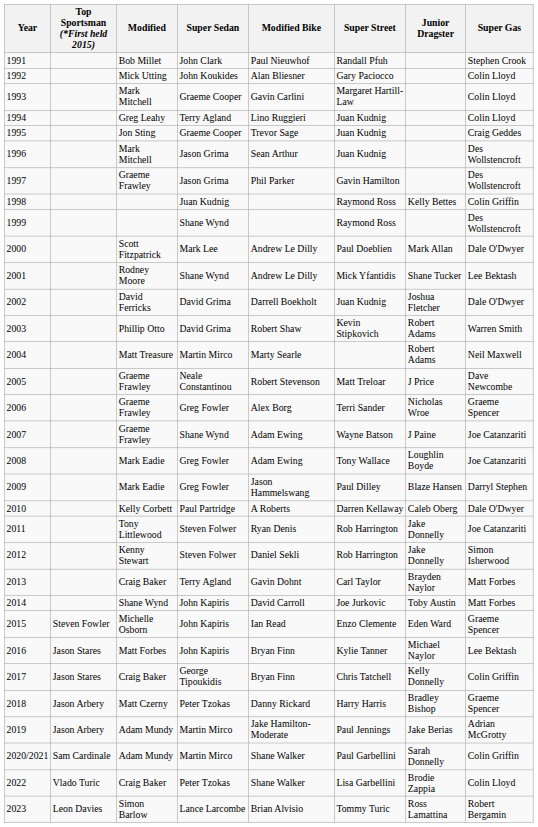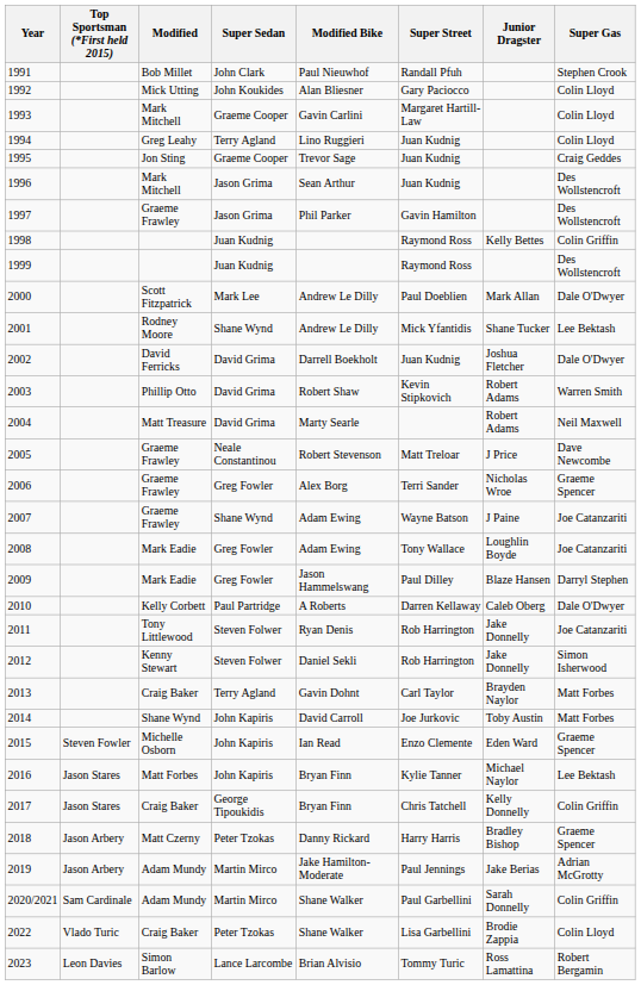 <table class="wikitable">
 <tr>
 <th>Year</th>
 <th><strong>Top Sportsman</strong><br><em>(*First held 2015)</em></th>
 <th><strong>Modified</strong></th>
 <th><strong>Super Sedan</strong></th>
 <th><strong>Modified Bike</strong></th>
 <th><strong>Super Street</strong></th>
 <th><strong>Junior Dragster</strong></th>
 <th>Super Gas</th>
 </tr>
 <tr>
 <td>1991</td>
 <td></td>
 <td>Bob Millet</td>
 <td>John Clark</td>
 <td>Paul Nieuwhof</td>
 <td>Randall Pfuh</td>
 <td></td>
 <td>Stephen Crook</td>
 </tr>
 <tr>
 <td>1992</td>
 <td></td>
 <td>Mick Utting</td>
 <td>John Koukides</td>
 <td>Alan Bliesner</td>
 <td>Gary Paciocco</td>
 <td></td>
 <td>Colin Lloyd</td>
 </tr>
 <tr>
 <td>1993</td>
 <td></td>
 <td>Mark Mitchell</td>
 <td>Graeme Cooper</td>
 <td>Gavin Carlini</td>
 <td>Margaret Hartill-Law</td>
 <td></td>
 <td>Colin Lloyd</td>
 </tr>
 <tr>
 <td>1994</td>
 <td></td>
 <td>Greg Leahy</td>
 <td>Terry Agland</td>
 <td>Lino Ruggieri</td>
 <td>Juan Kudnig</td>
 <td></td>
 <td>Colin Lloyd</td>
 </tr>
 <tr>
 <td>1995</td>
 <td></td>
 <td>Jon Sting</td>
 <td>Graeme Cooper</td>
 <td>Trevor Sage</td>
 <td>Juan Kudnig</td>
 <td></td>
 <td>Craig Geddes</td>
 </tr>
 <tr>
 <td>1996</td>
 <td></td>
 <td>Mark Mitchell</td>
 <td>Jason Grima</td>
 <td>Sean Arthur</td>
 <td>Juan Kudnig</td>
 <td></td>
 <td>Des Wollstencroft</td>
 </tr>
 <tr>
 <td>1997</td>
 <td></td>
 <td>Graeme Frawley</td>
 <td>Jason Grima</td>
 <td>Phil Parker</td>
 <td>Gavin Hamilton</td>
 <td></td>
 <td>Des Wollstencroft</td>
 </tr>
 <tr>
 <td>1998</td>
 <td></td>
 <td></td>
 <td>Juan Kudnig</td>
 <td></td>
 <td>Raymond Ross</td>
 <td>Kelly Bettes</td>
 <td>Colin Griffin</td>
 </tr>
 <tr>
 <td>1999</td>
 <td></td>
 <td></td>
-<td>Shane Wynd</td>
+<td>Juan Kudnig</td>
 <td></td>
 <td>Raymond Ross</td>
 <td></td>
 <td>Des Wollstencroft</td>
 </tr>
 <tr>
 <td>2000</td>
 <td></td>
 <td>Scott Fitzpatrick</td>
 <td>Mark Lee</td>
 <td>Andrew Le Dilly</td>
 <td>Paul Doeblien</td>
 <td>Mark Allan</td>
 <td>Dale O'Dwyer</td>
 </tr>
 <tr>
 <td>2001</td>
 <td></td>
 <td>Rodney Moore</td>
 <td>Shane Wynd</td>
 <td>Andrew Le Dilly</td>
 <td>Mick Yfantidis</td>
 <td>Shane Tucker</td>
 <td>Lee Bektash</td>
 </tr>
 <tr>
 <td>2002</td>
 <td></td>
 <td>David Ferricks</td>
 <td>David Grima</td>
 <td>Darrell Boekholt</td>
 <td>Juan Kudnig</td>
 <td>Joshua Fletcher</td>
 <td>Dale O'Dwyer</td>
 </tr>
 <tr>
 <td>2003</td>
 <td></td>
 <td>Phillip Otto</td>
 <td>David Grima</td>
 <td>Robert Shaw</td>
 <td>Kevin Stipkovich</td>
 <td>Robert Adams</td>
 <td>Warren Smith</td>
 </tr>
 <tr>
 <td>2004</td>
 <td></td>
 <td>Matt Treasure</td>
-<td>Martin Mirco</td>
+<td>David Grima</td>
 <td>Marty Searle</td>
 <td></td>
 <td>Robert Adams</td>
 <td>Neil Maxwell</td>
 </tr>
 <tr>
 <td>2005</td>
 <td></td>
 <td>Graeme Frawley</td>
 <td>Neale Constantinou</td>
 <td>Robert Stevenson</td>
 <td>Matt Treloar</td>
 <td>J Price</td>
 <td>Dave Newcombe</td>
 </tr>
 <tr>
 <td>2006</td>
 <td></td>
 <td>Graeme Frawley</td>
 <td>Greg Fowler</td>
 <td>Alex Borg</td>
 <td>Terri Sander</td>
 <td>Nicholas Wroe</td>
 <td>Graeme Spencer</td>
 </tr>
 <tr>
 <td>2007</td>
 <td></td>
 <td>Graeme Frawley</td>
 <td>Shane Wynd</td>
 <td>Adam Ewing</td>
 <td>Wayne Batson</td>
 <td>J Paine</td>
 <td>Joe Catanzariti</td>
 </tr>
 <tr>
 <td>2008</td>
 <td></td>
 <td>Mark Eadie</td>
 <td>Greg Fowler</td>
 <td>Adam Ewing</td>
 <td>Tony Wallace</td>
 <td>Loughlin Boyde</td>
 <td>Joe Catanzariti</td>
 </tr>
 <tr>
 <td>2009</td>
 <td></td>
 <td>Mark Eadie</td>
 <td>Greg Fowler</td>
 <td>Jason Hammelswang</td>
 <td>Paul Dilley</td>
 <td>Blaze Hansen</td>
 <td>Darryl Stephen</td>
 </tr>
 <tr>
 <td>2010</td>
 <td></td>
 <td>Kelly Corbett</td>
 <td>Paul Partridge</td>
 <td>A Roberts</td>
 <td>Darren Kellaway</td>
 <td>Caleb Oberg</td>
 <td>Dale O'Dwyer</td>
 </tr>
 <tr>
 <td>2011</td>
 <td></td>
 <td>Tony Littlewood</td>
 <td>Steven Folwer</td>
 <td>Ryan Denis</td>
 <td>Rob Harrington</td>
 <td>Jake Donnelly</td>
 <td>Joe Catanzariti</td>
 </tr>
 <tr>
 <td>2012</td>
 <td></td>
 <td>Kenny Stewart</td>
 <td>Steven Folwer</td>
 <td>Daniel Sekli</td>
 <td>Rob Harrington</td>
 <td>Jake Donnelly</td>
 <td>Simon Isherwood</td>
 </tr>
 <tr>
 <td>2013</td>
 <td></td>
 <td>Craig Baker</td>
 <td>Terry Agland</td>
 <td>Gavin Dohnt</td>
 <td>Carl Taylor</td>
 <td>Brayden Naylor</td>
 <td>Matt Forbes</td>
 </tr>
 <tr>
 <td>2014</td>
 <td></td>
 <td>Shane Wynd</td>
 <td>John Kapiris</td>
 <td>David Carroll</td>
 <td>Joe Jurkovic</td>
 <td>Toby Austin</td>
 <td>Matt Forbes</td>
 </tr>
 <tr>
 <td>2015</td>
 <td>Steven Fowler</td>
 <td>Michelle Osborn</td>
 <td>John Kapiris</td>
 <td>Ian Read</td>
 <td>Enzo Clemente</td>
 <td>Eden Ward</td>
 <td>Graeme Spencer</td>
 </tr>
 <tr>
 <td>2016</td>
 <td>Jason Stares</td>
 <td>Matt Forbes</td>
 <td>John Kapiris</td>
 <td>Bryan Finn</td>
 <td>Kylie Tanner</td>
 <td>Michael Naylor</td>
 <td>Lee Bektash</td>
 </tr>
 <tr>
 <td>2017</td>
 <td>Jason Stares</td>
 <td>Craig Baker</td>
 <td>George Tipoukidis</td>
 <td>Bryan Finn</td>
 <td>Chris Tatchell</td>
 <td>Kelly Donnelly</td>
 <td>Colin Griffin</td>
 </tr>
 <tr>
 <td>2018</td>
 <td>Jason Arbery</td>
 <td>Matt Czerny</td>
 <td>Peter Tzokas</td>
 <td>Danny Rickard</td>
 <td>Harry Harris</td>
 <td>Bradley Bishop</td>
 <td>Graeme Spencer</td>
 </tr>
 <tr>
 <td>2019</td>
 <td>Jason Arbery</td>
 <td>Adam Mundy</td>
 <td>Martin Mirco</td>
 <td>Jake Hamilton-Moderate</td>
 <td>Paul Jennings</td>
 <td>Jake Berias</td>
 <td>Adrian McGrotty</td>
 </tr>
 <tr>
 <td>2020/2021</td>
 <td>Sam Cardinale</td>
 <td>Adam Mundy</td>
 <td>Martin Mirco</td>
 <td>Shane Walker</td>
 <td>Paul Garbellini</td>
 <td>Sarah Donnelly</td>
 <td>Colin Griffin</td>
 </tr>
 <tr>
 <td>2022</td>
 <td>Vlado Turic</td>
 <td>Craig Baker</td>
 <td>Peter Tzokas</td>
 <td>Shane Walker</td>
 <td>Lisa Garbellini</td>
 <td>Brodie Zappia</td>
 <td>Colin Lloyd</td>
 </tr>
 <tr>
 <td>2023</td>
 <td>Leon Davies</td>
 <td>Simon Barlow</td>
 <td>Lance Larcombe</td>
 <td>Brian Alvisio</td>
 <td>Tommy Turic</td>
 <td>Ross Lamattina</td>
 <td>Robert Bergamin</td>
 </tr>
 </table>
